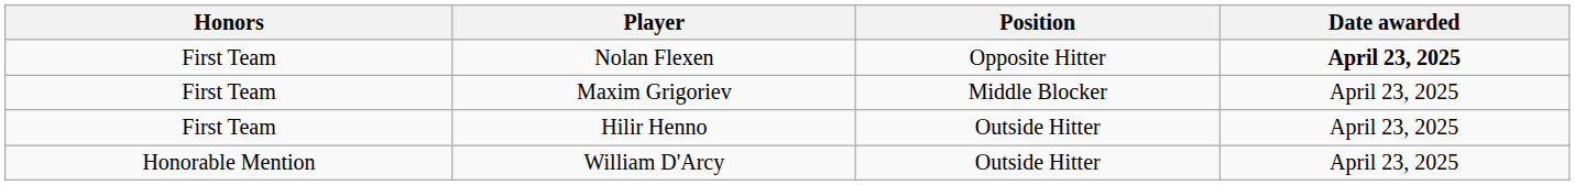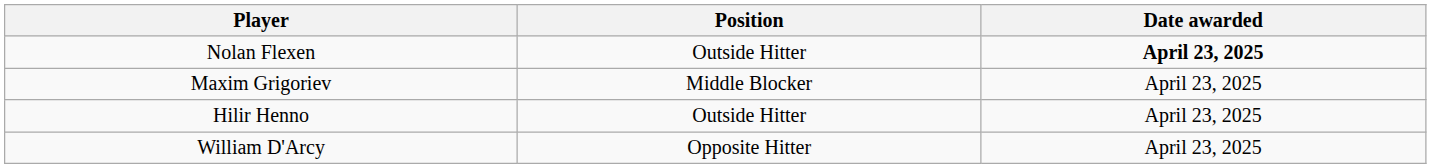 <table class="wikitable" style="width: 90%;text-align: center;">
 <tr>
-<th style=>Honors</th>
 <th style=>Player</th>
 <th style=>Position</th>
 <th style=>Date awarded</th>
 </tr>
 <tr align="center">
-<td rowspan="1">First Team</td>
 <td>Nolan Flexen</td>
-<td>Opposite Hitter</td>
+<td>Outside Hitter</td>
 <td><strong>April 23, 2025</strong></td>
 </tr>
 <tr align="center">
-<td rowspan="1">First Team</td>
 <td>Maxim Grigoriev</td>
 <td>Middle Blocker</td>
 <td>April 23, 2025</td>
 </tr>
 <tr align="center">
-<td rowspan="1">First Team</td>
 <td>Hilir Henno</td>
 <td>Outside Hitter</td>
 <td>April 23, 2025</td>
 </tr>
 <tr align="center">
-<td rowspan="1">Honorable Mention</td>
 <td>William D'Arcy</td>
-<td>Outside Hitter</td>
+<td>Opposite Hitter</td>
 <td>April 23, 2025</td>
 </tr>
 </table>
